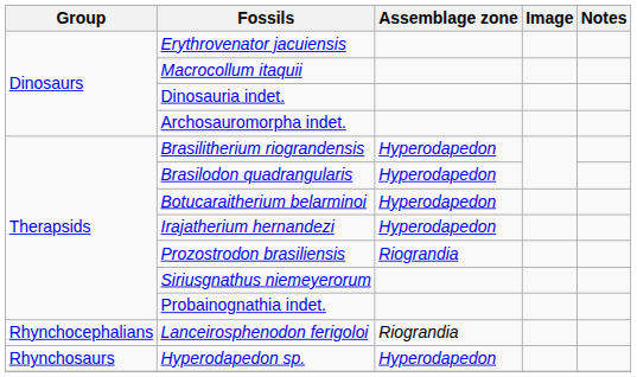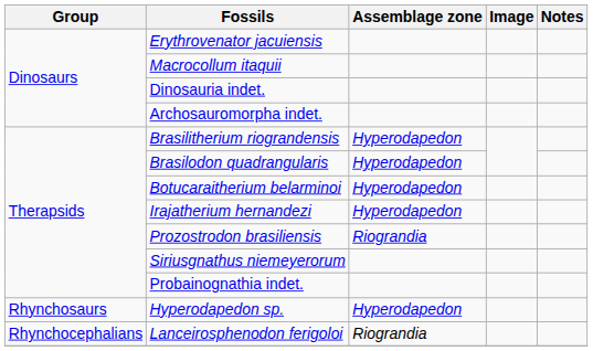 <table class="wikitable">
 <tr>
 <th>Group</th>
 <th>Fossils</th>
 <th>Assemblage zone</th>
 <th>Image</th>
 <th>Notes</th>
 </tr>
 <tr>
 <td rowspan="4"><a href='#'>Dinosaurs</a></td>
 <td><em><a href='#'>Erythrovenator jacuiensis</a></em></td>
 <td></td>
 <td></td>
 <td></td>
 </tr>
 <tr>
 <td><em><a href='#'>Macrocollum itaquii</a></em></td>
 <td></td>
 <td></td>
 <td></td>
 </tr>
 <tr>
 <td><a href='#'>Dinosauria indet.</a></td>
 <td></td>
 <td></td>
 <td align="center"></td>
 </tr>
 <tr>
 <td><a href='#'>Archosauromorpha indet.</a></td>
 <td></td>
 <td></td>
 <td align=center></td>
 </tr>
 <tr>
 <td rowspan=7><a href='#'>Therapsids</a></td>
 <td><em><a href='#'>Brasilitherium riograndensis</a></em></td>
 <td><a href='#'><em>Hyperodapedon</em></a></td>
 <td rowspan=2> </td>
 <td align=center></td>
 </tr>
 <tr>
 <td><em><a href='#'>Brasilodon quadrangularis</a></em></td>
 <td><a href='#'><em>Hyperodapedon</em></a></td>
 <td align=center></td>
 </tr>
 <tr>
 <td><em><a href='#'>Botucaraitherium belarminoi</a></em></td>
 <td><a href='#'><em>Hyperodapedon</em></a></td>
 <td></td>
 <td align=center></td>
 </tr>
 <tr>
 <td><em><a href='#'>Irajatherium hernandezi</a></em></td>
 <td><a href='#'><em>Hyperodapedon</em></a></td>
 <td></td>
 <td align=center></td>
 </tr>
 <tr>
 <td><em><a href='#'>Prozostrodon brasiliensis</a></em></td>
 <td><a href='#'><em>Riograndia</em></a></td>
 <td></td>
 <td align=center></td>
 </tr>
 <tr>
 <td><em><a href='#'>Siriusgnathus niemeyerorum</a></em></td>
 <td></td>
 <td></td>
 <td align=center></td>
 </tr>
 <tr>
 <td><a href='#'>Probainognathia indet.</a></td>
 <td></td>
 <td></td>
 <td align=center></td>
 </tr>
 <tr>
+<td><a href='#'>Rhynchosaurs</a></td>
+<td><em><a href='#'>Hyperodapedon sp.</a></em></td>
+<td><a href='#'><em>Hyperodapedon</em></a></td>
+<td></td>
+<td align=center></td>
+</tr>
+<tr>
 <td><a href='#'>Rhynchocephalians</a></td>
 <td><em><a href='#'>Lanceirosphenodon ferigoloi</a></em></td>
 <td><em>Riograndia</em></td>
 <td></td>
 <td align=center></td>
 </tr>
 <tr>
-<td><a href='#'>Rhynchosaurs</a></td>
-<td><em><a href='#'>Hyperodapedon sp.</a></em></td>
-<td><a href='#'><em>Hyperodapedon</em></a></td>
-<td></td>
-<td align=center></td>
-</tr>
-<tr>
 </tr>
 </table>
